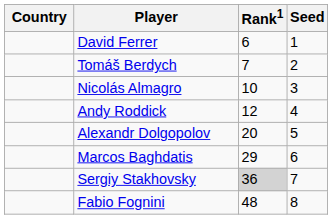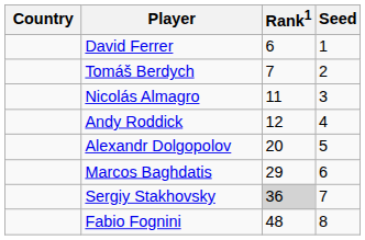 <table class=wikitable>
 <tr>
 <th width="70">Country</th>
 <th width="175">Player</th>
 <th>Rank<sup>1</sup></th>
 <th>Seed</th>
 </tr>
 <tr>
 <td></td>
 <td><a href='#'>David Ferrer</a></td>
 <td>6</td>
 <td>1</td>
 </tr>
 <tr>
 <td></td>
 <td><a href='#'>Tomáš Berdych</a></td>
 <td>7</td>
 <td>2</td>
 </tr>
 <tr>
 <td></td>
 <td><a href='#'>Nicolás Almagro</a></td>
-<td>10</td>
+<td>11</td>
 <td>3</td>
 </tr>
 <tr>
 <td></td>
 <td><a href='#'>Andy Roddick</a></td>
 <td>12</td>
 <td>4</td>
 </tr>
 <tr>
 <td></td>
 <td><a href='#'>Alexandr Dolgopolov</a></td>
 <td>20</td>
 <td>5</td>
 </tr>
 <tr>
 <td></td>
 <td><a href='#'>Marcos Baghdatis</a></td>
 <td>29</td>
 <td>6</td>
 </tr>
 <tr>
 <td></td>
 <td><a href='#'>Sergiy Stakhovsky</a></td>
 <td style="background: lightgrey;">36</td>
 <td>7</td>
 </tr>
 <tr>
 <td></td>
 <td><a href='#'>Fabio Fognini</a></td>
 <td>48</td>
 <td>8</td>
 </tr>
 </table>
